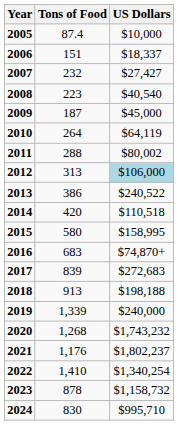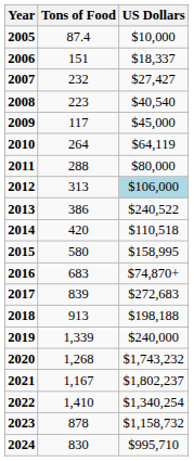 <table class="wikitable"  style="text-align: center;">
 <tr>
 <th>Year</th>
 <th>Tons of Food</th>
 <th>US Dollars</th>
 </tr>
 <tr>
 <td><strong>2005</strong></td>
 <td>87.4</td>
 <td>$10,000</td>
 </tr>
 <tr>
 <td><strong>2006</strong></td>
 <td>151</td>
 <td>$18,337</td>
 </tr>
 <tr>
 <td><strong>2007</strong></td>
 <td>232</td>
 <td>$27,427</td>
 </tr>
 <tr>
 <td><strong>2008</strong></td>
 <td>223</td>
 <td>$40,540</td>
 </tr>
 <tr>
 <td><strong>2009</strong></td>
-<td>187</td>
+<td>117</td>
 <td>$45,000</td>
 </tr>
 <tr>
 <td><strong>2010</strong></td>
 <td>264</td>
 <td>$64,119</td>
 </tr>
 <tr>
 <td><strong>2011</strong></td>
 <td>288</td>
-<td>$80,002</td>
+<td>$80,000</td>
 </tr>
 <tr>
 <td><strong>2012</strong></td>
 <td>313</td>
 <td style="background: lightblue;">$106,000</td>
 </tr>
 <tr>
 <td><strong>2013</strong></td>
 <td>386</td>
 <td>$240,522</td>
 </tr>
 <tr>
 <td><strong>2014</strong></td>
 <td>420</td>
 <td>$110,518</td>
 </tr>
 <tr>
 <td><strong>2015</strong></td>
 <td>580</td>
 <td>$158,995</td>
 </tr>
 <tr>
 <td><strong>2016</strong></td>
 <td>683</td>
 <td>$74,870+</td>
 </tr>
 <tr>
 <td><strong>2017</strong></td>
 <td>839</td>
 <td>$272,683</td>
 </tr>
 <tr>
 <td><strong>2018</strong></td>
 <td>913</td>
 <td>$198,188</td>
 </tr>
 <tr>
 <td><strong>2019</strong></td>
 <td>1,339</td>
 <td>$240,000</td>
 </tr>
 <tr>
 <td><strong>2020</strong></td>
 <td>1,268</td>
 <td>$1,743,232</td>
 </tr>
 <tr>
 <td><strong>2021</strong></td>
-<td>1,176</td>
+<td>1,167</td>
 <td>$1,802,237</td>
 </tr>
 <tr>
 <td><strong>2022</strong></td>
 <td>1,410</td>
 <td>$1,340,254</td>
 </tr>
 <tr>
 <td><strong>2023</strong></td>
 <td>878</td>
 <td>$1,158,732</td>
 </tr>
 <tr>
 <td><strong>2024</strong></td>
 <td>830</td>
 <td>$995,710</td>
 </tr>
 </table>
